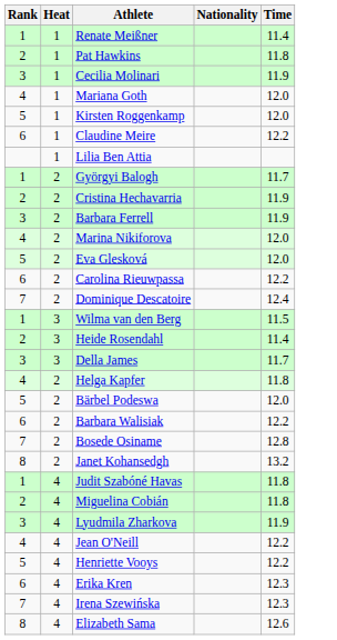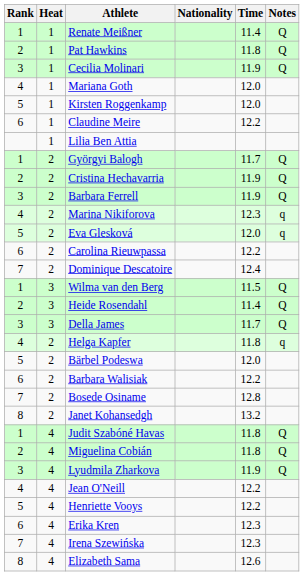 <table class="wikitable sortable" style="text-align:center">
 <tr>
 <th>Rank</th>
 <th>Heat</th>
 <th>Athlete</th>
 <th>Nationality</th>
 <th>Time</th>
+<th>Notes</th>
 </tr>
 <tr bgcolor=ccffcc>
 <td>1</td>
 <td>1</td>
 <td align=left><a href='#'>Renate Meißner</a></td>
 <td align=left></td>
 <td>11.4</td>
+<td>Q</td>
 </tr>
 <tr bgcolor=ccffcc>
 <td>2</td>
 <td>1</td>
 <td align=left><a href='#'>Pat Hawkins</a></td>
 <td align=left></td>
 <td>11.8</td>
+<td>Q</td>
 </tr>
 <tr bgcolor=ccffcc>
 <td>3</td>
 <td>1</td>
 <td align=left><a href='#'>Cecilia Molinari</a></td>
 <td align=left></td>
 <td>11.9</td>
+<td>Q</td>
 </tr>
 <tr>
 <td>4</td>
 <td>1</td>
 <td align=left><a href='#'>Mariana Goth</a></td>
 <td align=left></td>
 <td>12.0</td>
+<td></td>
 </tr>
 <tr>
 <td>5</td>
 <td>1</td>
 <td align=left><a href='#'>Kirsten Roggenkamp</a></td>
 <td align=left></td>
 <td>12.0</td>
+<td></td>
 </tr>
 <tr>
 <td>6</td>
 <td>1</td>
 <td align=left><a href='#'>Claudine Meire</a></td>
 <td align=left></td>
 <td>12.2</td>
+<td></td>
 </tr>
 <tr>
 <td></td>
 <td>1</td>
 <td align=left><a href='#'>Lilia Ben Attia</a></td>
 <td align=left></td>
+<td></td>
 <td></td>
 </tr>
 <tr bgcolor=ccffcc>
 <td>1</td>
 <td>2</td>
 <td align=left><a href='#'>Györgyi Balogh</a></td>
 <td align=left></td>
 <td>11.7</td>
+<td>Q</td>
 </tr>
 <tr bgcolor=ccffcc>
 <td>2</td>
 <td>2</td>
 <td align=left><a href='#'>Cristina Hechavarria</a></td>
 <td align=left></td>
 <td>11.9</td>
+<td>Q</td>
 </tr>
 <tr bgcolor=ccffcc>
 <td>3</td>
 <td>2</td>
 <td align=left><a href='#'>Barbara Ferrell</a></td>
 <td align=left></td>
 <td>11.9</td>
+<td>Q</td>
 </tr>
 <tr bgcolor=ddffdd>
 <td>4</td>
 <td>2</td>
 <td align=left><a href='#'>Marina Nikiforova</a></td>
 <td align=left></td>
-<td>12.0</td>
+<td>12.3</td>
+<td>q</td>
 </tr>
 <tr bgcolor=ddffdd>
 <td>5</td>
 <td>2</td>
 <td align=left><a href='#'>Eva Glesková</a></td>
 <td align=left></td>
 <td>12.0</td>
+<td>q</td>
 </tr>
 <tr>
 <td>6</td>
 <td>2</td>
 <td align=left><a href='#'>Carolina Rieuwpassa</a></td>
 <td align=left></td>
 <td>12.2</td>
+<td></td>
 </tr>
 <tr>
 <td>7</td>
 <td>2</td>
 <td align=left><a href='#'>Dominique Descatoire</a></td>
 <td align=left></td>
 <td>12.4</td>
+<td></td>
 </tr>
 <tr bgcolor=ccffcc>
 <td>1</td>
 <td>3</td>
 <td align=left><a href='#'>Wilma van den Berg</a></td>
 <td align=left></td>
 <td>11.5</td>
+<td>Q</td>
 </tr>
 <tr bgcolor=ccffcc>
 <td>2</td>
 <td>3</td>
 <td align=left><a href='#'>Heide Rosendahl</a></td>
 <td align=left></td>
 <td>11.4</td>
+<td>Q</td>
 </tr>
 <tr bgcolor=ccffcc>
 <td>3</td>
 <td>3</td>
 <td align=left><a href='#'>Della James</a></td>
 <td align=left></td>
 <td>11.7</td>
+<td>Q</td>
 </tr>
 <tr bgcolor=ddffdd>
 <td>4</td>
 <td>2</td>
 <td align=left><a href='#'>Helga Kapfer</a></td>
 <td align=left></td>
 <td>11.8</td>
+<td>q</td>
 </tr>
 <tr>
 <td>5</td>
 <td>2</td>
 <td align=left><a href='#'>Bärbel Podeswa</a></td>
 <td align=left></td>
 <td>12.0</td>
+<td></td>
 </tr>
 <tr>
 <td>6</td>
 <td>2</td>
 <td align=left><a href='#'>Barbara Walisiak</a></td>
 <td align=left></td>
 <td>12.2</td>
+<td></td>
 </tr>
 <tr>
 <td>7</td>
 <td>2</td>
 <td align=left><a href='#'>Bosede Osiname</a></td>
 <td align=left></td>
 <td>12.8</td>
+<td></td>
 </tr>
 <tr>
 <td>8</td>
 <td>2</td>
 <td align=left><a href='#'>Janet Kohansedgh</a></td>
 <td align=left></td>
 <td>13.2</td>
+<td></td>
 </tr>
 <tr bgcolor=ccffcc>
 <td>1</td>
 <td>4</td>
 <td align=left><a href='#'>Judit Szabóné Havas</a></td>
 <td align=left></td>
 <td>11.8</td>
+<td>Q</td>
 </tr>
 <tr bgcolor=ccffcc>
 <td>2</td>
 <td>4</td>
 <td align=left><a href='#'>Miguelina Cobián</a></td>
 <td align=left></td>
 <td>11.8</td>
+<td>Q</td>
 </tr>
 <tr bgcolor=ccffcc>
 <td>3</td>
 <td>4</td>
 <td align=left><a href='#'>Lyudmila Zharkova</a></td>
 <td align=left></td>
 <td>11.9</td>
+<td>Q</td>
 </tr>
 <tr>
 <td>4</td>
 <td>4</td>
 <td align=left><a href='#'>Jean O'Neill</a></td>
 <td align=left></td>
 <td>12.2</td>
+<td></td>
 </tr>
 <tr>
 <td>5</td>
 <td>4</td>
 <td align=left><a href='#'>Henriette Vooys</a></td>
 <td align=left></td>
 <td>12.2</td>
+<td></td>
 </tr>
 <tr>
 <td>6</td>
 <td>4</td>
 <td align=left><a href='#'>Erika Kren</a></td>
 <td align=left></td>
 <td>12.3</td>
+<td></td>
 </tr>
 <tr>
 <td>7</td>
 <td>4</td>
 <td align=left><a href='#'>Irena Szewińska</a></td>
 <td align=left></td>
 <td>12.3</td>
+<td></td>
 </tr>
 <tr>
 <td>8</td>
 <td>4</td>
 <td align=left><a href='#'>Elizabeth Sama</a></td>
 <td align=left></td>
 <td>12.6</td>
+<td></td>
 </tr>
 </table>
